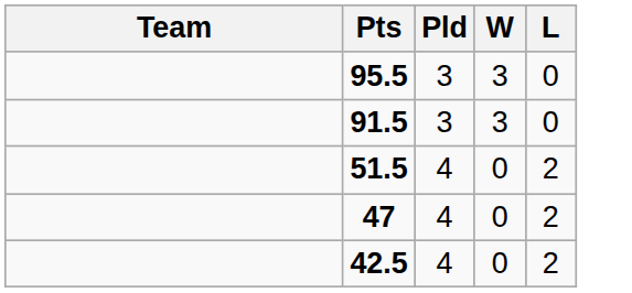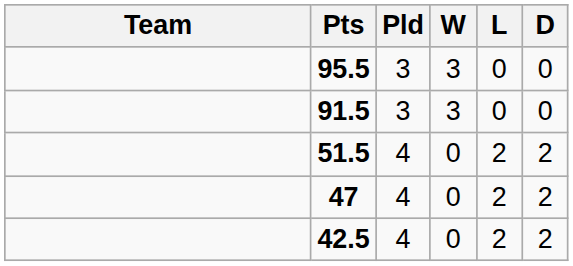 <table class="wikitable" style="text-align:center;">
 <tr>
 <th width=175>Team</th>
 <th width=20 abbr="Points">Pts</th>
 <th width=20 abbr="Played">Pld</th>
 <th width=20 abbr="Won">W</th>
 <th width=20 abbr="Lost">L</th>
+<th width=20 abbr="Drawn">D</th>
 </tr>
 <tr style="background:#f9f9f9;">
 <td style="text-align:left;"></td>
 <td><strong>95.5</strong></td>
 <td>3</td>
 <td>3</td>
+<td>0</td>
 <td>0</td>
 </tr>
 <tr style="background:#f9f9f9;">
 <td style="text-align:left;"></td>
 <td><strong>91.5</strong></td>
 <td>3</td>
 <td>3</td>
 <td>0</td>
+<td>0</td>
 </tr>
 <tr style="background:#f9f9f9;">
 <td style="text-align:left;"></td>
 <td><strong>51.5</strong></td>
 <td>4</td>
 <td>0</td>
+<td>2</td>
 <td>2</td>
 </tr>
 <tr style="background:#f9f9f9;">
 <td style="text-align:left;"></td>
 <td><strong>47</strong></td>
 <td>4</td>
 <td>0</td>
 <td>2</td>
+<td>2</td>
 </tr>
 <tr style="background:#f9f9f9;">
 <td style="text-align:left;"></td>
 <td><strong>42.5</strong></td>
 <td>4</td>
 <td>0</td>
 <td>2</td>
+<td>2</td>
 </tr>
 </table>
